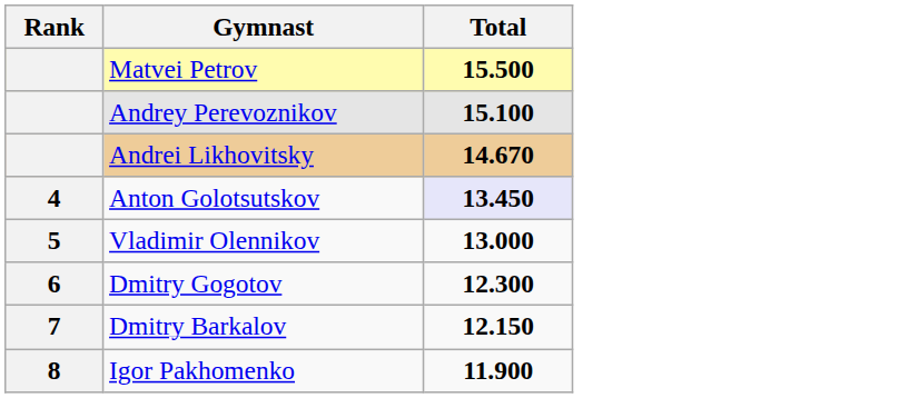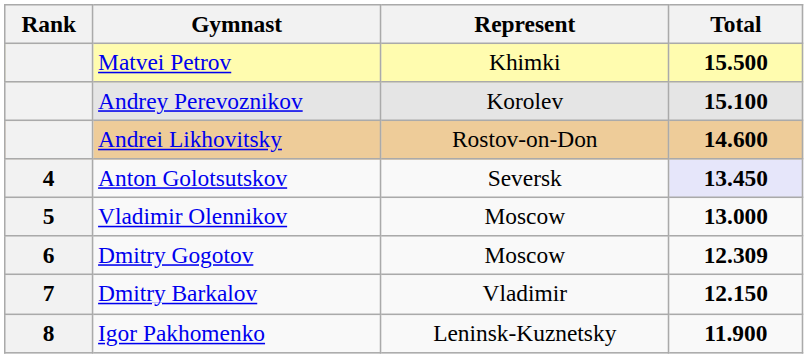 <table class="wikitable sortable" style="text-align:center; font-size:95%">
 <tr>
 <th scope="col" style="width:50px;">Rank</th>
 <th scope="col" style="width:180px;">Gymnast</th>
+<th scope="col" style="width:180px;">Represent</th>
 <th scope="col" style="width:80px;">Total</th>
 </tr>
 <tr style="background:#fffcaf;">
 <th scope=row style="text-align:center"></th>
 <td style="text-align:left;"><a href='#'>Matvei Petrov</a></td>
+<td>Khimki</td>
 <td><strong>15.500</strong></td>
 </tr>
 <tr style="background:#e5e5e5;">
 <th scope=row style="text-align:center"></th>
 <td style="text-align:left;"><a href='#'>Andrey Perevoznikov</a></td>
+<td>Korolev</td>
 <td><strong>15.100</strong></td>
 </tr>
 <tr style="background:#ec9;">
 <th scope=row style="text-align:center"></th>
 <td style="text-align:left;"><a href='#'>Andrei Likhovitsky</a></td>
-<td><strong>14.670</strong></td>
+<td>Rostov-on-Don</td>
+<td><strong>14.600</strong></td>
 </tr>
 <tr>
 <th scope=row style="text-align:center">4</th>
 <td style="text-align:left;"><a href='#'>Anton Golotsutskov</a></td>
+<td>Seversk</td>
 <td style="background: lavender;"><strong>13.450</strong></td>
 </tr>
 <tr>
 <th scope=row style="text-align:center">5</th>
 <td style="text-align:left;"><a href='#'>Vladimir Olennikov</a></td>
+<td>Moscow</td>
 <td><strong>13.000</strong></td>
 </tr>
 <tr>
 <th scope=row style="text-align:center">6</th>
 <td style="text-align:left;"><a href='#'>Dmitry Gogotov</a></td>
-<td><strong>12.300</strong></td>
+<td>Moscow</td>
+<td><strong>12.309</strong></td>
 </tr>
 <tr>
 <th scope=row style="text-align:center">7</th>
 <td style="text-align:left;"><a href='#'>Dmitry Barkalov</a></td>
+<td>Vladimir</td>
 <td><strong>12.150</strong></td>
 </tr>
 <tr>
 <th scope=row style="text-align:center">8</th>
 <td style="text-align:left;"><a href='#'>Igor Pakhomenko</a></td>
+<td>Leninsk-Kuznetsky</td>
 <td><strong>11.900</strong></td>
 </tr>
 </table>
